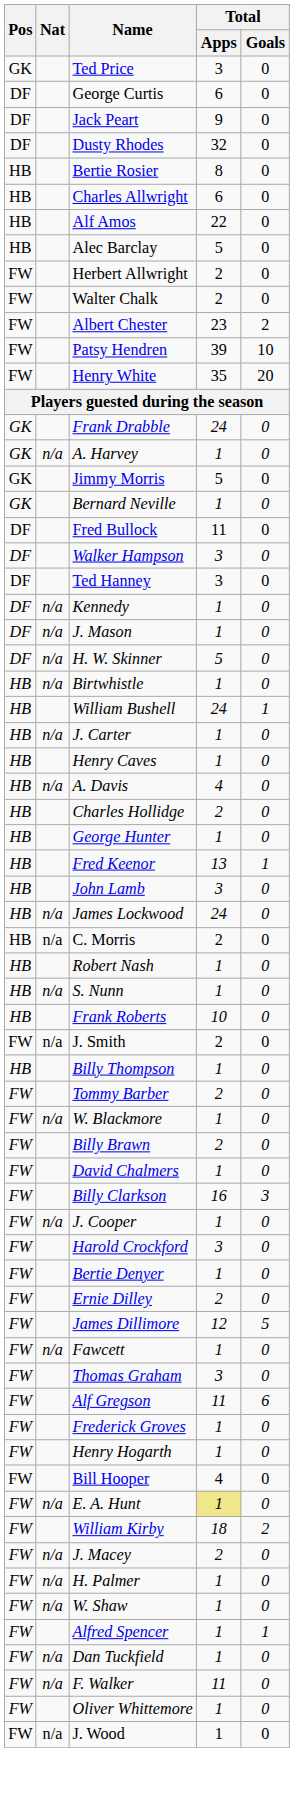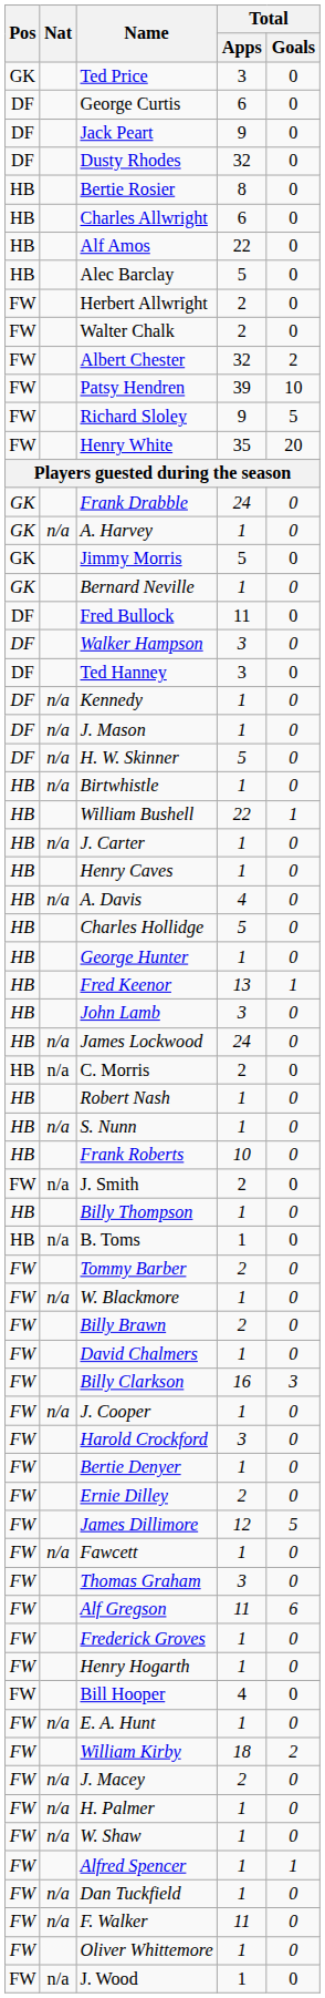 <table class="wikitable" style="text-align:center">
 <tr>
 <th rowspan="2">Pos</th>
 <th rowspan="2">Nat</th>
 <th rowspan="2">Name</th>
 <th colspan="2" style="width:85px;">Total</th>
 </tr>
 <tr>
 <th>Apps</th>
 <th>Goals</th>
 </tr>
 <tr>
 <td>GK</td>
 <td></td>
 <td style="text-align:left;"><a href='#'>Ted Price</a></td>
 <td>3</td>
 <td>0</td>
 </tr>
 <tr>
 <td>DF</td>
 <td></td>
 <td style="text-align:left;">George Curtis</td>
 <td>6</td>
 <td>0</td>
 </tr>
 <tr>
 <td>DF</td>
 <td></td>
 <td style="text-align:left;"><a href='#'>Jack Peart</a></td>
 <td>9</td>
 <td>0</td>
 </tr>
 <tr>
 <td>DF</td>
 <td></td>
 <td style="text-align:left;"><a href='#'>Dusty Rhodes</a></td>
 <td>32</td>
 <td>0</td>
 </tr>
 <tr>
 <td>HB</td>
 <td></td>
 <td style="text-align:left;"><a href='#'>Bertie Rosier</a></td>
 <td>8</td>
 <td>0</td>
 </tr>
 <tr>
 <td>HB</td>
 <td></td>
 <td style="text-align:left;"><a href='#'>Charles Allwright</a></td>
 <td>6</td>
 <td>0</td>
 </tr>
 <tr>
 <td>HB</td>
 <td></td>
 <td style="text-align:left;"><a href='#'>Alf Amos</a></td>
 <td>22</td>
 <td>0</td>
 </tr>
 <tr>
 <td>HB</td>
 <td></td>
 <td style="text-align:left;">Alec Barclay</td>
 <td>5</td>
 <td>0</td>
 </tr>
 <tr>
 <td>FW</td>
 <td></td>
 <td style="text-align:left;">Herbert Allwright</td>
 <td>2</td>
 <td>0</td>
 </tr>
 <tr>
 <td>FW</td>
 <td></td>
 <td style="text-align:left;">Walter Chalk</td>
 <td>2</td>
 <td>0</td>
 </tr>
 <tr>
 <td>FW</td>
 <td></td>
 <td style="text-align:left;"><a href='#'>Albert Chester</a></td>
-<td>23</td>
+<td>32</td>
 <td>2</td>
 </tr>
 <tr>
 <td>FW</td>
 <td></td>
 <td style="text-align:left;"><a href='#'>Patsy Hendren</a></td>
 <td>39</td>
 <td>10</td>
+</tr>
+<tr>
+<td>FW</td>
+<td></td>
+<td style="text-align:left;"><a href='#'>Richard Sloley</a></td>
+<td>9</td>
+<td>5</td>
 </tr>
 <tr>
 <td>FW</td>
 <td></td>
 <td style="text-align:left;"><a href='#'>Henry White</a></td>
 <td>35</td>
 <td>20</td>
 </tr>
 <tr>
 <th colspan="5">Players guested during the season</th>
 </tr>
 <tr>
 <td><em>GK</em></td>
 <td><em></em></td>
 <td style="text-align:left;"><em><a href='#'>Frank Drabble</a></em></td>
 <td><em>24</em></td>
 <td><em>0</em></td>
 </tr>
 <tr>
 <td><em>GK</em></td>
 <td><em>n/a</em></td>
 <td style="text-align:left;"><em>A. Harvey</em></td>
 <td><em>1</em></td>
 <td><em>0</em></td>
 </tr>
 <tr>
 <td>GK</td>
 <td></td>
 <td style="text-align:left;"><a href='#'>Jimmy Morris</a></td>
 <td>5</td>
 <td>0</td>
 </tr>
 <tr>
 <td><em>GK</em></td>
 <td><em></em></td>
 <td style="text-align:left;"><em>Bernard Neville</em></td>
 <td><em>1</em></td>
 <td><em>0</em></td>
 </tr>
 <tr>
 <td>DF</td>
 <td></td>
 <td style="text-align:left;"><a href='#'>Fred Bullock</a></td>
 <td>11</td>
 <td>0</td>
 </tr>
 <tr>
 <td><em>DF</em></td>
 <td><em></em></td>
 <td style="text-align:left;"><em><a href='#'>Walker Hampson</a></em></td>
 <td><em>3</em></td>
 <td><em>0</em></td>
 </tr>
 <tr>
 <td>DF</td>
 <td></td>
 <td style="text-align:left;"><a href='#'>Ted Hanney</a></td>
 <td>3</td>
 <td>0</td>
 </tr>
 <tr>
 <td><em>DF</em></td>
 <td><em>n/a</em></td>
 <td style="text-align:left;"><em>Kennedy</em></td>
 <td><em>1</em></td>
 <td><em>0</em></td>
 </tr>
 <tr>
 <td><em>DF</em></td>
 <td><em>n/a</em></td>
 <td style="text-align:left;"><em>J. Mason</em></td>
 <td><em>1</em></td>
 <td><em>0</em></td>
 </tr>
 <tr>
 <td><em>DF</em></td>
 <td><em>n/a</em></td>
 <td style="text-align:left;"><em>H. W. Skinner</em></td>
 <td><em>5</em></td>
 <td><em>0</em></td>
 </tr>
 <tr>
 <td><em>HB</em></td>
 <td><em>n/a</em></td>
 <td style="text-align:left;"><em>Birtwhistle</em></td>
 <td><em>1</em></td>
 <td><em>0</em></td>
 </tr>
 <tr>
 <td><em>HB</em></td>
 <td><em></em></td>
 <td style="text-align:left;"><em>William Bushell</em></td>
-<td><em>24</em></td>
+<td><em>22</em></td>
 <td><em>1</em></td>
 </tr>
 <tr>
 <td><em>HB</em></td>
 <td><em>n/a</em></td>
 <td style="text-align:left;"><em>J. Carter</em></td>
 <td><em>1</em></td>
 <td><em>0</em></td>
 </tr>
 <tr>
 <td><em>HB</em></td>
 <td><em></em></td>
 <td style="text-align:left;"><em>Henry Caves</em></td>
 <td><em>1</em></td>
 <td><em>0</em></td>
 </tr>
 <tr>
 <td><em>HB</em></td>
 <td><em>n/a</em></td>
 <td style="text-align:left;"><em>A. Davis</em></td>
 <td><em>4</em></td>
 <td><em>0</em></td>
 </tr>
 <tr>
 <td><em>HB</em></td>
 <td><em></em></td>
 <td style="text-align:left;"><em>Charles Hollidge</em></td>
-<td><em>2</em></td>
+<td><em>5</em></td>
 <td><em>0</em></td>
 </tr>
 <tr>
 <td><em>HB</em></td>
 <td><em></em></td>
 <td style="text-align:left;"><a href='#'><em>George Hunter</em></a></td>
 <td><em>1</em></td>
 <td><em>0</em></td>
 </tr>
 <tr>
 <td><em>HB</em></td>
 <td><em></em></td>
 <td style="text-align:left;"><em><a href='#'>Fred Keenor</a></em></td>
 <td><em>13</em></td>
 <td><em>1</em></td>
 </tr>
 <tr>
 <td><em>HB</em></td>
 <td><em></em></td>
 <td style="text-align:left;"><a href='#'><em>John Lamb</em></a></td>
 <td><em>3</em></td>
 <td><em>0</em></td>
 </tr>
 <tr>
 <td><em>HB</em></td>
 <td><em>n/a</em></td>
 <td style="text-align:left;"><em>James Lockwood</em></td>
 <td><em>24</em></td>
 <td><em>0</em></td>
 </tr>
 <tr>
 <td>HB</td>
 <td>n/a</td>
 <td style="text-align:left;">C. Morris</td>
 <td>2</td>
 <td>0</td>
 </tr>
 <tr>
 <td><em>HB</em></td>
 <td><em></em></td>
 <td style="text-align:left;"><em>Robert Nash</em></td>
 <td><em>1</em></td>
 <td><em>0</em></td>
 </tr>
 <tr>
 <td><em>HB</em></td>
 <td><em>n/a</em></td>
 <td style="text-align:left;"><em>S. Nunn</em></td>
 <td><em>1</em></td>
 <td><em>0</em></td>
 </tr>
 <tr>
 <td><em>HB</em></td>
 <td><em></em></td>
 <td style="text-align:left;"><em><a href='#'>Frank Roberts</a></em></td>
 <td><em>10</em></td>
 <td><em>0</em></td>
 </tr>
 <tr>
 <td>FW</td>
 <td>n/a</td>
 <td style="text-align:left;">J. Smith</td>
 <td>2</td>
 <td>0</td>
 </tr>
 <tr>
 <td><em>HB</em></td>
 <td><em></em></td>
 <td style="text-align:left;"><a href='#'><em>Billy Thompson</em></a></td>
 <td><em>1</em></td>
 <td><em>0</em></td>
+</tr>
+<tr>
+<td>HB</td>
+<td>n/a</td>
+<td style="text-align:left;">B. Toms</td>
+<td>1</td>
+<td>0</td>
 </tr>
 <tr>
 <td><em>FW</em></td>
 <td><em></em></td>
 <td style="text-align:left;"><em><a href='#'>Tommy Barber</a></em></td>
 <td><em>2</em></td>
 <td><em>0</em></td>
 </tr>
 <tr>
 <td><em>FW</em></td>
 <td><em>n/a</em></td>
 <td style="text-align:left;"><em>W. Blackmore</em></td>
 <td><em>1</em></td>
 <td><em>0</em></td>
 </tr>
 <tr>
 <td><em>FW</em></td>
 <td><em></em></td>
 <td style="text-align:left;"><em><a href='#'>Billy Brawn</a></em></td>
 <td><em>2</em></td>
 <td><em>0</em></td>
 </tr>
 <tr>
 <td><em>FW</em></td>
 <td><em></em></td>
 <td style="text-align:left;"><a href='#'><em>David Chalmers</em></a></td>
 <td><em>1</em></td>
 <td><em>0</em></td>
 </tr>
 <tr>
 <td><em>FW</em></td>
 <td><em></em></td>
 <td style="text-align:left;"><em><a href='#'>Billy Clarkson</a></em></td>
 <td><em>16</em></td>
 <td><em>3</em></td>
 </tr>
 <tr>
 <td><em>FW</em></td>
 <td><em>n/a</em></td>
 <td style="text-align:left;"><em>J. Cooper</em></td>
 <td><em>1</em></td>
 <td><em>0</em></td>
 </tr>
 <tr>
 <td><em>FW</em></td>
 <td><em></em></td>
 <td style="text-align:left;"><em><a href='#'>Harold Crockford</a></em></td>
 <td><em>3</em></td>
 <td><em>0</em></td>
 </tr>
 <tr>
 <td><em>FW</em></td>
 <td><em></em></td>
 <td style="text-align:left;"><em><a href='#'>Bertie Denyer</a></em></td>
 <td><em>1</em></td>
 <td><em>0</em></td>
 </tr>
 <tr>
 <td><em>FW</em></td>
 <td><em></em></td>
 <td style="text-align:left;"><em><a href='#'>Ernie Dilley</a></em></td>
 <td><em>2</em></td>
 <td><em>0</em></td>
 </tr>
 <tr>
 <td><em>FW</em></td>
 <td><em></em></td>
 <td style="text-align:left;"><em><a href='#'>James Dillimore</a></em></td>
 <td><em>12</em></td>
 <td><em>5</em></td>
 </tr>
 <tr>
 <td><em>FW</em></td>
 <td><em>n/a</em></td>
 <td style="text-align:left;"><em>Fawcett</em></td>
 <td><em>1</em></td>
 <td><em>0</em></td>
 </tr>
 <tr>
 <td><em>FW</em></td>
 <td><em></em></td>
 <td style="text-align:left;"><a href='#'><em>Thomas Graham</em></a></td>
 <td><em>3</em></td>
 <td><em>0</em></td>
 </tr>
 <tr>
 <td><em>FW</em></td>
 <td><em></em></td>
 <td style="text-align:left;"><em><a href='#'>Alf Gregson</a></em></td>
 <td><em>11</em></td>
 <td><em>6</em></td>
 </tr>
 <tr>
 <td><em>FW</em></td>
 <td><em></em></td>
 <td style="text-align:left;"><a href='#'><em>Frederick Groves</em></a></td>
 <td><em>1</em></td>
 <td><em>0</em></td>
 </tr>
 <tr>
 <td><em>FW</em></td>
 <td><em></em></td>
 <td style="text-align:left;"><em>Henry Hogarth</em></td>
 <td><em>1</em></td>
 <td><em>0</em></td>
 </tr>
 <tr>
 <td>FW</td>
 <td></td>
 <td style="text-align:left;"><a href='#'>Bill Hooper</a></td>
 <td>4</td>
 <td>0</td>
 </tr>
 <tr>
 <td><em>FW</em></td>
 <td><em>n/a</em></td>
 <td style="text-align:left;"><em>E. A. Hunt</em></td>
-<td style="background: khaki;"><em>1</em></td>
+<td><em>1</em></td>
 <td><em>0</em></td>
 </tr>
 <tr>
 <td><em>FW</em></td>
 <td><em></em></td>
 <td style="text-align:left;"><a href='#'><em>William Kirby</em></a></td>
 <td><em>18</em></td>
 <td><em>2</em></td>
 </tr>
 <tr>
 <td><em>FW</em></td>
 <td><em>n/a</em></td>
 <td style="text-align:left;"><em>J. Macey</em></td>
 <td><em>2</em></td>
 <td><em>0</em></td>
 </tr>
 <tr>
 <td><em>FW</em></td>
 <td><em>n/a</em></td>
 <td style="text-align:left;"><em>H. Palmer</em></td>
 <td><em>1</em></td>
 <td><em>0</em></td>
 </tr>
 <tr>
 <td><em>FW</em></td>
 <td><em>n/a</em></td>
 <td style="text-align:left;"><em>W. Shaw</em></td>
 <td><em>1</em></td>
 <td><em>0</em></td>
 </tr>
 <tr>
 <td><em>FW</em></td>
 <td><em></em></td>
 <td style="text-align:left;"><em><a href='#'>Alfred Spencer</a></em></td>
 <td><em>1</em></td>
 <td><em>1</em></td>
 </tr>
 <tr>
 <td><em>FW</em></td>
 <td><em>n/a</em></td>
 <td style="text-align:left;"><em>Dan Tuckfield</em></td>
 <td><em>1</em></td>
 <td><em>0</em></td>
 </tr>
 <tr>
 <td><em>FW</em></td>
 <td><em>n/a</em></td>
 <td style="text-align:left;"><em>F. Walker</em></td>
 <td><em>11</em></td>
 <td><em>0</em></td>
 </tr>
 <tr>
 <td><em>FW</em></td>
 <td><em></em></td>
 <td style="text-align:left;"><em>Oliver Whittemore</em></td>
 <td><em>1</em></td>
 <td><em>0</em></td>
 </tr>
 <tr>
 <td>FW</td>
 <td>n/a</td>
 <td style="text-align:left;">J. Wood</td>
 <td>1</td>
 <td>0</td>
 </tr>
 </table>
